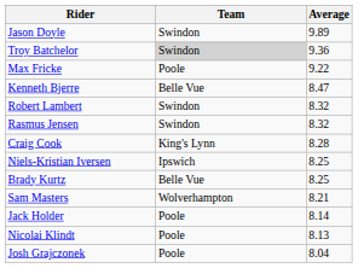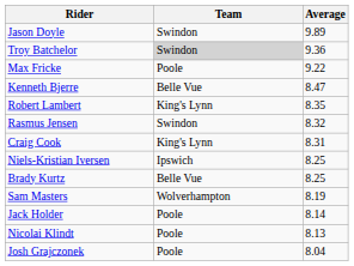 <table class="wikitable" style="font-size: 100%">
 <tr>
 <th width=200>Rider</th>
 <th width=200>Team</th>
 <th width=40>Average</th>
 </tr>
 <tr>
 <td align="left"> <a href='#'>Jason Doyle</a></td>
 <td>Swindon</td>
 <td>9.89</td>
 </tr>
 <tr>
 <td align="left"> <a href='#'>Troy Batchelor</a></td>
 <td style="background: lightgrey;">Swindon</td>
 <td>9.36</td>
 </tr>
 <tr>
 <td align="left"> <a href='#'>Max Fricke</a></td>
 <td>Poole</td>
 <td>9.22</td>
 </tr>
 <tr>
 <td align="left"> <a href='#'>Kenneth Bjerre</a></td>
 <td>Belle Vue</td>
 <td>8.47</td>
 </tr>
 <tr>
 <td align="left"> <a href='#'>Robert Lambert</a></td>
-<td>Swindon</td>
-<td>8.32</td>
+<td>King's Lynn</td>
+<td>8.35</td>
 </tr>
 <tr>
 <td align="left"> <a href='#'>Rasmus Jensen</a></td>
 <td>Swindon</td>
 <td>8.32</td>
 </tr>
 <tr>
 <td align="left"> <a href='#'>Craig Cook</a></td>
 <td>King's Lynn</td>
-<td>8.28</td>
+<td>8.31</td>
 </tr>
 <tr>
 <td align="left"> <a href='#'>Niels-Kristian Iversen</a></td>
 <td>Ipswich</td>
 <td>8.25</td>
 </tr>
 <tr>
 <td align="left"> <a href='#'>Brady Kurtz</a></td>
 <td>Belle Vue</td>
 <td>8.25</td>
 </tr>
 <tr>
 <td align="left"> <a href='#'>Sam Masters</a></td>
 <td>Wolverhampton</td>
-<td>8.21</td>
+<td>8.19</td>
 </tr>
 <tr>
 <td align="left"> <a href='#'>Jack Holder</a></td>
 <td>Poole</td>
 <td>8.14</td>
 </tr>
 <tr>
 <td align="left"> <a href='#'>Nicolai Klindt</a></td>
 <td>Poole</td>
 <td>8.13</td>
 </tr>
 <tr>
 <td align="left"> <a href='#'>Josh Grajczonek</a></td>
 <td>Poole</td>
 <td>8.04</td>
 </tr>
 </table>
